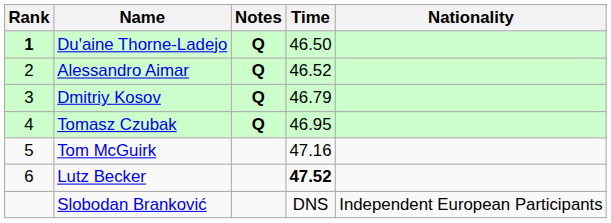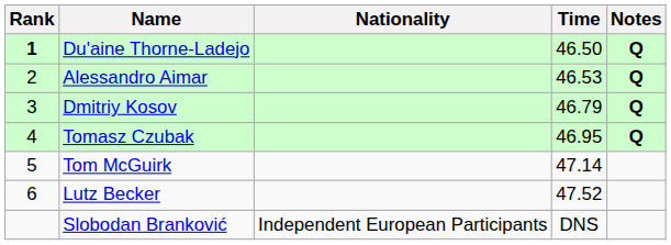 <table class="wikitable sortable" style="text-align:center">
 <tr>
 <th>Rank</th>
 <th>Name</th>
+<th>Nationality</th>
+<th>Time</th>
 <th>Notes</th>
-<th>Time</th>
-<th>Nationality</th>
 </tr>
 <tr bgcolor=ccffcc>
 <td><strong>1</strong></td>
 <td align=left><a href='#'>Du'aine Thorne-Ladejo</a></td>
+<td align=left></td>
+<td>46.50</td>
 <td><strong>Q</strong></td>
-<td>46.50</td>
-<td align=left></td>
 </tr>
 <tr bgcolor=ccffcc>
 <td>2</td>
 <td align=left><a href='#'>Alessandro Aimar</a></td>
+<td align=left></td>
+<td>46.53</td>
 <td><strong>Q</strong></td>
-<td>46.52</td>
-<td align=left></td>
 </tr>
 <tr bgcolor=ccffcc>
 <td>3</td>
 <td align=left><a href='#'>Dmitriy Kosov</a></td>
+<td align=left></td>
+<td>46.79</td>
 <td><strong>Q</strong></td>
-<td>46.79</td>
-<td align=left></td>
 </tr>
 <tr bgcolor=ccffcc>
 <td>4</td>
 <td align=left><a href='#'>Tomasz Czubak</a></td>
+<td align=left></td>
+<td>46.95</td>
 <td><strong>Q</strong></td>
-<td>46.95</td>
-<td align=left></td>
 </tr>
 <tr>
 <td>5</td>
 <td align=left><a href='#'>Tom McGuirk</a></td>
+<td align=left></td>
+<td>47.14</td>
 <td></td>
-<td>47.16</td>
-<td align=left></td>
 </tr>
 <tr>
 <td>6</td>
 <td align=left><a href='#'>Lutz Becker</a></td>
+<td align=left></td>
+<td>47.52</td>
 <td></td>
-<td><strong>47.52</strong></td>
-<td align=left></td>
 </tr>
 <tr>
 <td></td>
 <td align=left><a href='#'>Slobodan Branković</a></td>
+<td align=left>Independent European Participants</td>
+<td>DNS</td>
 <td></td>
-<td>DNS</td>
-<td align=left>Independent European Participants</td>
 </tr>
 </table>
